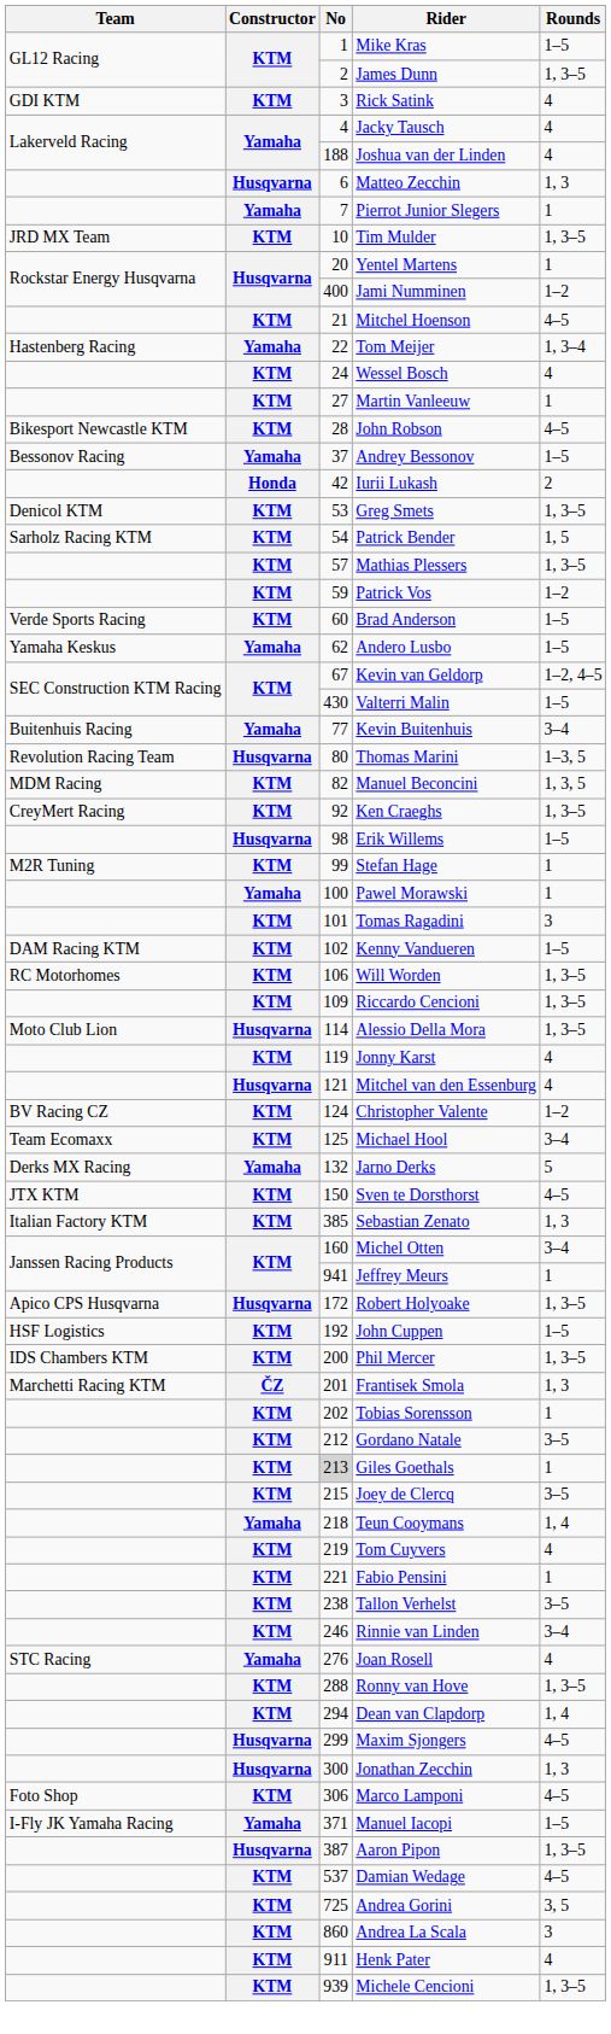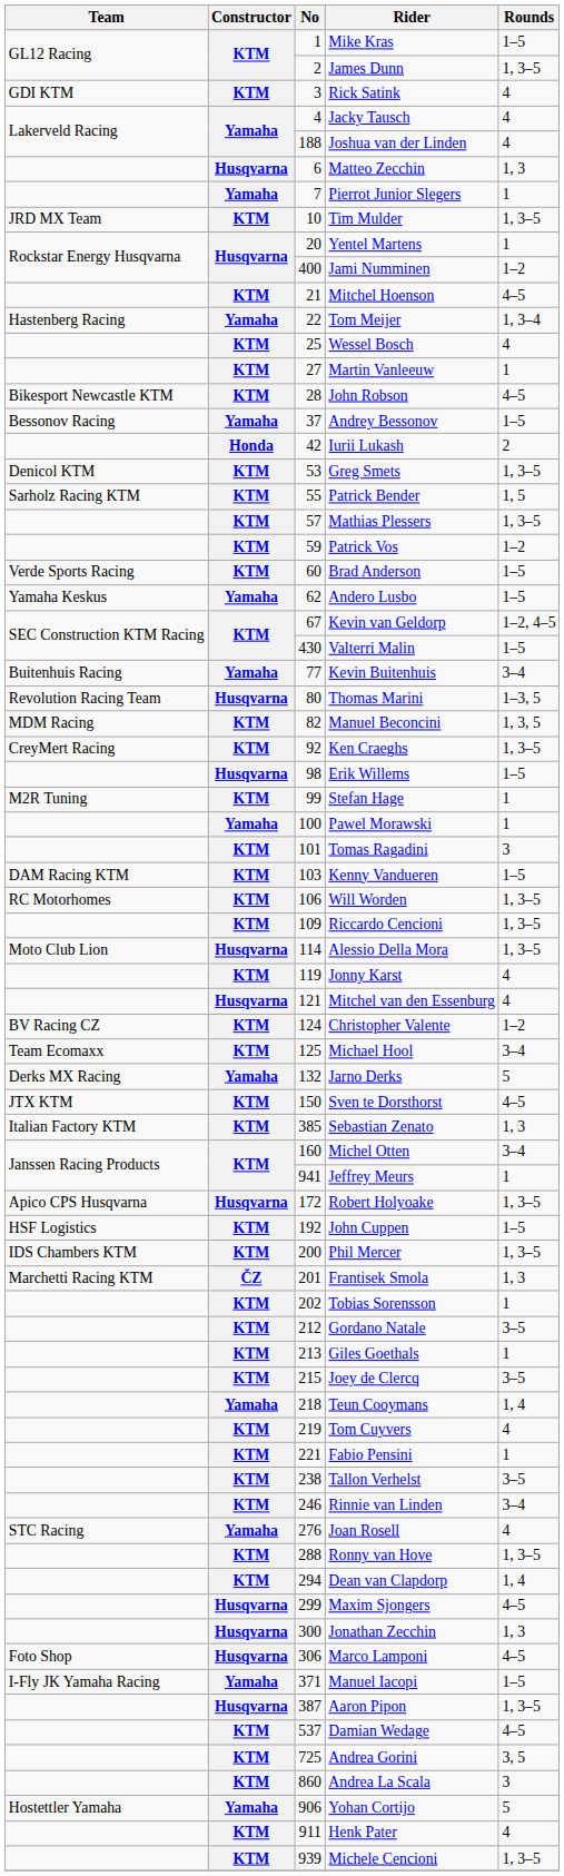 <table class="wikitable" style="font-size: 85%;">
 <tr>
 <th>Team</th>
 <th>Constructor</th>
 <th>No</th>
 <th>Rider</th>
 <th>Rounds</th>
 </tr>
 <tr>
 <td rowspan=2>GL12 Racing</td>
 <th rowspan=2><a href='#'>KTM</a></th>
 <td align="right">1</td>
 <td> <a href='#'>Mike Kras</a></td>
 <td>1–5</td>
 </tr>
 <tr>
 <td align="right">2</td>
 <td> <a href='#'>James Dunn</a></td>
 <td>1, 3–5</td>
 </tr>
 <tr>
 <td>GDI KTM</td>
 <th><a href='#'>KTM</a></th>
 <td align="right">3</td>
 <td> <a href='#'>Rick Satink</a></td>
 <td>4</td>
 </tr>
 <tr>
 <td rowspan=2>Lakerveld Racing</td>
 <th rowspan=2><a href='#'>Yamaha</a></th>
 <td align="right">4</td>
 <td> <a href='#'>Jacky Tausch</a></td>
 <td>4</td>
 </tr>
 <tr>
 <td align="right">188</td>
 <td> <a href='#'>Joshua van der Linden</a></td>
 <td>4</td>
 </tr>
 <tr>
 <td></td>
 <th><a href='#'>Husqvarna</a></th>
 <td align="right">6</td>
 <td> <a href='#'>Matteo Zecchin</a></td>
 <td>1, 3</td>
 </tr>
 <tr>
 <td></td>
 <th><a href='#'>Yamaha</a></th>
 <td align="right">7</td>
 <td> <a href='#'>Pierrot Junior Slegers</a></td>
 <td>1</td>
 </tr>
 <tr>
 <td>JRD MX Team</td>
 <th><a href='#'>KTM</a></th>
 <td align="right">10</td>
 <td> <a href='#'>Tim Mulder</a></td>
 <td>1, 3–5</td>
 </tr>
 <tr>
 <td rowspan=2>Rockstar Energy Husqvarna</td>
 <th rowspan=2><a href='#'>Husqvarna</a></th>
 <td align="right">20</td>
 <td> <a href='#'>Yentel Martens</a></td>
 <td>1</td>
 </tr>
 <tr>
 <td align="right">400</td>
 <td> <a href='#'>Jami Numminen</a></td>
 <td>1–2</td>
 </tr>
 <tr>
 <td></td>
 <th><a href='#'>KTM</a></th>
 <td align="right">21</td>
 <td> <a href='#'>Mitchel Hoenson</a></td>
 <td>4–5</td>
 </tr>
 <tr>
 <td>Hastenberg Racing</td>
 <th><a href='#'>Yamaha</a></th>
 <td align="right">22</td>
 <td> <a href='#'>Tom Meijer</a></td>
 <td>1, 3–4</td>
 </tr>
 <tr>
 <td></td>
 <th><a href='#'>KTM</a></th>
-<td align="right">24</td>
+<td align="right">25</td>
 <td> <a href='#'>Wessel Bosch</a></td>
 <td>4</td>
 </tr>
 <tr>
 <td></td>
 <th><a href='#'>KTM</a></th>
 <td align="right">27</td>
 <td> <a href='#'>Martin Vanleeuw</a></td>
 <td>1</td>
 </tr>
 <tr>
 <td>Bikesport Newcastle KTM</td>
 <th><a href='#'>KTM</a></th>
 <td align="right">28</td>
 <td> <a href='#'>John Robson</a></td>
 <td>4–5</td>
 </tr>
 <tr>
 <td>Bessonov Racing</td>
 <th><a href='#'>Yamaha</a></th>
 <td align="right">37</td>
 <td> <a href='#'>Andrey Bessonov</a></td>
 <td>1–5</td>
 </tr>
 <tr>
 <td></td>
 <th><a href='#'>Honda</a></th>
 <td align="right">42</td>
 <td> <a href='#'>Iurii Lukash</a></td>
 <td>2</td>
 </tr>
 <tr>
 <td>Denicol KTM</td>
 <th><a href='#'>KTM</a></th>
 <td align="right">53</td>
 <td> <a href='#'>Greg Smets</a></td>
 <td>1, 3–5</td>
 </tr>
 <tr>
 <td>Sarholz Racing KTM</td>
 <th><a href='#'>KTM</a></th>
-<td align="right">54</td>
+<td align="right">55</td>
 <td> <a href='#'>Patrick Bender</a></td>
 <td>1, 5</td>
 </tr>
 <tr>
 <td></td>
 <th><a href='#'>KTM</a></th>
 <td align="right">57</td>
 <td> <a href='#'>Mathias Plessers</a></td>
 <td>1, 3–5</td>
 </tr>
 <tr>
 <td></td>
 <th><a href='#'>KTM</a></th>
 <td align="right">59</td>
 <td> <a href='#'>Patrick Vos</a></td>
 <td>1–2</td>
 </tr>
 <tr>
 <td>Verde Sports Racing</td>
 <th><a href='#'>KTM</a></th>
 <td align="right">60</td>
 <td> <a href='#'>Brad Anderson</a></td>
 <td>1–5</td>
 </tr>
 <tr>
 <td>Yamaha Keskus</td>
 <th><a href='#'>Yamaha</a></th>
 <td align="right">62</td>
 <td> <a href='#'>Andero Lusbo</a></td>
 <td>1–5</td>
 </tr>
 <tr>
 <td rowspan=2>SEC Construction KTM Racing</td>
 <th rowspan=2><a href='#'>KTM</a></th>
 <td align="right">67</td>
 <td> <a href='#'>Kevin van Geldorp</a></td>
 <td>1–2, 4–5</td>
 </tr>
 <tr>
 <td align="right">430</td>
 <td> <a href='#'>Valterri Malin</a></td>
 <td>1–5</td>
 </tr>
 <tr>
 <td>Buitenhuis Racing</td>
 <th><a href='#'>Yamaha</a></th>
 <td align="right">77</td>
 <td> <a href='#'>Kevin Buitenhuis</a></td>
 <td>3–4</td>
 </tr>
 <tr>
 <td>Revolution Racing Team</td>
 <th><a href='#'>Husqvarna</a></th>
 <td align="right">80</td>
 <td> <a href='#'>Thomas Marini</a></td>
 <td>1–3, 5</td>
 </tr>
 <tr>
 <td>MDM Racing</td>
 <th><a href='#'>KTM</a></th>
 <td align="right">82</td>
 <td> <a href='#'>Manuel Beconcini</a></td>
 <td>1, 3, 5</td>
 </tr>
 <tr>
 <td>CreyMert Racing</td>
 <th><a href='#'>KTM</a></th>
 <td align="right">92</td>
 <td> <a href='#'>Ken Craeghs</a></td>
 <td>1, 3–5</td>
 </tr>
 <tr>
 <td></td>
 <th><a href='#'>Husqvarna</a></th>
 <td align="right">98</td>
 <td> <a href='#'>Erik Willems</a></td>
 <td>1–5</td>
 </tr>
 <tr>
 <td>M2R Tuning</td>
 <th><a href='#'>KTM</a></th>
 <td align="right">99</td>
 <td> <a href='#'>Stefan Hage</a></td>
 <td>1</td>
 </tr>
 <tr>
 <td></td>
 <th><a href='#'>Yamaha</a></th>
 <td align="right">100</td>
 <td> <a href='#'>Pawel Morawski</a></td>
 <td>1</td>
 </tr>
 <tr>
 <td></td>
 <th><a href='#'>KTM</a></th>
 <td align="right">101</td>
 <td> <a href='#'>Tomas Ragadini</a></td>
 <td>3</td>
 </tr>
 <tr>
 <td>DAM Racing KTM</td>
 <th><a href='#'>KTM</a></th>
-<td align="right">102</td>
+<td align="right">103</td>
 <td> <a href='#'>Kenny Vandueren</a></td>
 <td>1–5</td>
 </tr>
 <tr>
 <td>RC Motorhomes</td>
 <th><a href='#'>KTM</a></th>
 <td align="right">106</td>
 <td> <a href='#'>Will Worden</a></td>
 <td>1, 3–5</td>
 </tr>
 <tr>
 <td></td>
 <th><a href='#'>KTM</a></th>
 <td align="right">109</td>
 <td> <a href='#'>Riccardo Cencioni</a></td>
 <td>1, 3–5</td>
 </tr>
 <tr>
 <td>Moto Club Lion</td>
 <th><a href='#'>Husqvarna</a></th>
 <td align="right">114</td>
 <td> <a href='#'>Alessio Della Mora</a></td>
 <td>1, 3–5</td>
 </tr>
 <tr>
 <td></td>
 <th><a href='#'>KTM</a></th>
 <td align="right">119</td>
 <td> <a href='#'>Jonny Karst</a></td>
 <td>4</td>
 </tr>
 <tr>
 <td></td>
 <th><a href='#'>Husqvarna</a></th>
 <td align="right">121</td>
 <td> <a href='#'>Mitchel van den Essenburg</a></td>
 <td>4</td>
 </tr>
 <tr>
 <td>BV Racing CZ</td>
 <th><a href='#'>KTM</a></th>
 <td align="right">124</td>
 <td> <a href='#'>Christopher Valente</a></td>
 <td>1–2</td>
 </tr>
 <tr>
 <td>Team Ecomaxx</td>
 <th><a href='#'>KTM</a></th>
 <td align="right">125</td>
 <td> <a href='#'>Michael Hool</a></td>
 <td>3–4</td>
 </tr>
 <tr>
 <td>Derks MX Racing</td>
 <th><a href='#'>Yamaha</a></th>
 <td align="right">132</td>
 <td> <a href='#'>Jarno Derks</a></td>
 <td>5</td>
 </tr>
 <tr>
 <td>JTX KTM</td>
 <th><a href='#'>KTM</a></th>
 <td align="right">150</td>
 <td> <a href='#'>Sven te Dorsthorst</a></td>
 <td>4–5</td>
 </tr>
 <tr>
 <td>Italian Factory KTM</td>
 <th><a href='#'>KTM</a></th>
 <td align="right">385</td>
 <td> <a href='#'>Sebastian Zenato</a></td>
 <td>1, 3</td>
 </tr>
 <tr>
 <td rowspan=2>Janssen Racing Products</td>
 <th rowspan=2><a href='#'>KTM</a></th>
 <td align="right">160</td>
 <td> <a href='#'>Michel Otten</a></td>
 <td>3–4</td>
 </tr>
 <tr>
 <td align="right">941</td>
 <td> <a href='#'>Jeffrey Meurs</a></td>
 <td>1</td>
 </tr>
 <tr>
 <td>Apico CPS Husqvarna</td>
 <th><a href='#'>Husqvarna</a></th>
 <td align="right">172</td>
 <td> <a href='#'>Robert Holyoake</a></td>
 <td>1, 3–5</td>
 </tr>
 <tr>
 <td>HSF Logistics</td>
 <th><a href='#'>KTM</a></th>
 <td align="right">192</td>
 <td> <a href='#'>John Cuppen</a></td>
 <td>1–5</td>
 </tr>
 <tr>
 <td>IDS Chambers KTM</td>
 <th><a href='#'>KTM</a></th>
 <td align="right">200</td>
 <td> <a href='#'>Phil Mercer</a></td>
 <td>1, 3–5</td>
 </tr>
 <tr>
 <td>Marchetti Racing KTM</td>
 <th><a href='#'>ČZ</a></th>
 <td align="right">201</td>
 <td> <a href='#'>Frantisek Smola</a></td>
 <td>1, 3</td>
 </tr>
 <tr>
 <td></td>
 <th><a href='#'>KTM</a></th>
 <td align="right">202</td>
 <td> <a href='#'>Tobias Sorensson</a></td>
 <td>1</td>
 </tr>
 <tr>
 <td></td>
 <th><a href='#'>KTM</a></th>
 <td align="right">212</td>
 <td> <a href='#'>Gordano Natale</a></td>
 <td>3–5</td>
 </tr>
 <tr>
 <td></td>
 <th><a href='#'>KTM</a></th>
-<td align="right" style="background: lightgrey;">213</td>
+<td align="right">213</td>
 <td> <a href='#'>Giles Goethals</a></td>
 <td>1</td>
 </tr>
 <tr>
 <td></td>
 <th><a href='#'>KTM</a></th>
 <td align="right">215</td>
 <td> <a href='#'>Joey de Clercq</a></td>
 <td>3–5</td>
 </tr>
 <tr>
 <td></td>
 <th><a href='#'>Yamaha</a></th>
 <td align="right">218</td>
 <td> <a href='#'>Teun Cooymans</a></td>
 <td>1, 4</td>
 </tr>
 <tr>
 <td></td>
 <th><a href='#'>KTM</a></th>
 <td align="right">219</td>
 <td> <a href='#'>Tom Cuyvers</a></td>
 <td>4</td>
 </tr>
 <tr>
 <td></td>
 <th><a href='#'>KTM</a></th>
 <td align="right">221</td>
 <td> <a href='#'>Fabio Pensini</a></td>
 <td>1</td>
 </tr>
 <tr>
 <td></td>
 <th><a href='#'>KTM</a></th>
 <td align="right">238</td>
 <td> <a href='#'>Tallon Verhelst</a></td>
 <td>3–5</td>
 </tr>
 <tr>
 <td></td>
 <th><a href='#'>KTM</a></th>
 <td align="right">246</td>
 <td> <a href='#'>Rinnie van Linden</a></td>
 <td>3–4</td>
 </tr>
 <tr>
 <td>STC Racing</td>
 <th><a href='#'>Yamaha</a></th>
 <td align="right">276</td>
 <td> <a href='#'>Joan Rosell</a></td>
 <td>4</td>
 </tr>
 <tr>
 <td></td>
 <th><a href='#'>KTM</a></th>
 <td align="right">288</td>
 <td> <a href='#'>Ronny van Hove</a></td>
 <td>1, 3–5</td>
 </tr>
 <tr>
 <td></td>
 <th><a href='#'>KTM</a></th>
 <td align="right">294</td>
 <td> <a href='#'>Dean van Clapdorp</a></td>
 <td>1, 4</td>
 </tr>
 <tr>
 <td></td>
 <th><a href='#'>Husqvarna</a></th>
 <td align="right">299</td>
 <td> <a href='#'>Maxim Sjongers</a></td>
 <td>4–5</td>
 </tr>
 <tr>
 <td></td>
 <th><a href='#'>Husqvarna</a></th>
 <td align="right">300</td>
 <td> <a href='#'>Jonathan Zecchin</a></td>
 <td>1, 3</td>
 </tr>
 <tr>
 <td>Foto Shop</td>
-<th><a href='#'>KTM</a></th>
+<th><a href='#'>Husqvarna</a></th>
 <td align="right">306</td>
 <td> <a href='#'>Marco Lamponi</a></td>
 <td>4–5</td>
 </tr>
 <tr>
 <td>I-Fly JK Yamaha Racing</td>
 <th><a href='#'>Yamaha</a></th>
 <td align="right">371</td>
 <td> <a href='#'>Manuel Iacopi</a></td>
 <td>1–5</td>
 </tr>
 <tr>
 <td></td>
 <th><a href='#'>Husqvarna</a></th>
 <td align="right">387</td>
 <td> <a href='#'>Aaron Pipon</a></td>
 <td>1, 3–5</td>
 </tr>
 <tr>
 <td></td>
 <th><a href='#'>KTM</a></th>
 <td align="right">537</td>
 <td> <a href='#'>Damian Wedage</a></td>
 <td>4–5</td>
 </tr>
 <tr>
 <td></td>
 <th><a href='#'>KTM</a></th>
 <td align="right">725</td>
 <td> <a href='#'>Andrea Gorini</a></td>
 <td>3, 5</td>
 </tr>
 <tr>
 <td></td>
 <th><a href='#'>KTM</a></th>
 <td align="right">860</td>
 <td> <a href='#'>Andrea La Scala</a></td>
 <td>3</td>
 </tr>
 <tr>
+<td>Hostettler Yamaha</td>
+<th><a href='#'>Yamaha</a></th>
+<td align="right">906</td>
+<td> <a href='#'>Yohan Cortijo</a></td>
+<td>5</td>
+</tr>
+<tr>
 <td></td>
 <th><a href='#'>KTM</a></th>
 <td align="right">911</td>
 <td> <a href='#'>Henk Pater</a></td>
 <td>4</td>
 </tr>
 <tr>
 <td></td>
 <th><a href='#'>KTM</a></th>
 <td align="right">939</td>
 <td> <a href='#'>Michele Cencioni</a></td>
 <td>1, 3–5</td>
 </tr>
 <tr>
 </tr>
 </table>
